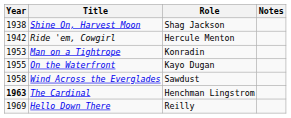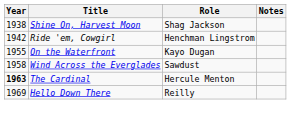 <table class="wikitable">
 <tr>
 <th>Year</th>
 <th>Title</th>
 <th>Role</th>
 <th>Notes</th>
 </tr>
 <tr>
 <td>1938</td>
 <td><em><a href='#'>Shine On, Harvest Moon</a></em></td>
 <td>Shag Jackson</td>
 <td></td>
 </tr>
 <tr>
 <td>1942</td>
 <td><em>Ride 'em, Cowgirl</em></td>
-<td>Hercule Menton</td>
-<td></td>
-</tr>
-<tr>
-<td>1953</td>
-<td><em><a href='#'>Man on a Tightrope</a></em></td>
-<td>Konradin</td>
+<td>Henchman Lingstrom</td>
 <td></td>
 </tr>
 <tr>
 <td>1955</td>
 <td><em><a href='#'>On the Waterfront</a></em></td>
 <td>Kayo Dugan</td>
 <td></td>
 </tr>
 <tr>
 <td>1958</td>
 <td><em><a href='#'>Wind Across the Everglades</a></em></td>
 <td>Sawdust</td>
 <td></td>
 </tr>
 <tr>
 <td><strong>1963</strong></td>
 <td><em><a href='#'>The Cardinal</a></em></td>
-<td>Henchman Lingstrom</td>
+<td>Hercule Menton</td>
 <td></td>
 </tr>
 <tr>
 <td>1969</td>
 <td><em><a href='#'>Hello Down There</a></em></td>
 <td>Reilly</td>
 <td></td>
 </tr>
 </table>
